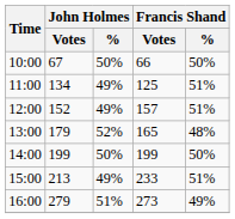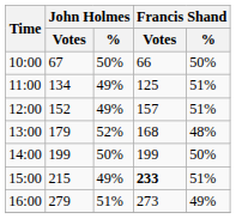 <table class="wikitable">
 <tr>
 <th rowspan="2">Time</th>
 <th colspan="2">John Holmes</th>
 <th colspan="2">Francis Shand</th>
 </tr>
 <tr>
 <th>Votes</th>
 <th>%</th>
 <th>Votes</th>
 <th>%</th>
 </tr>
 <tr>
 <td>10:00</td>
 <td>67</td>
 <td>50%</td>
 <td>66</td>
 <td>50%</td>
 </tr>
 <tr>
 <td>11:00</td>
 <td>134</td>
 <td>49%</td>
 <td>125</td>
 <td>51%</td>
 </tr>
 <tr>
 <td>12:00</td>
 <td>152</td>
 <td>49%</td>
 <td>157</td>
 <td>51%</td>
 </tr>
 <tr>
 <td>13:00</td>
 <td>179</td>
 <td>52%</td>
-<td>165</td>
+<td>168</td>
 <td>48%</td>
 </tr>
 <tr>
 <td>14:00</td>
 <td>199</td>
 <td>50%</td>
 <td>199</td>
 <td>50%</td>
 </tr>
 <tr>
 <td>15:00</td>
-<td>213</td>
+<td>215</td>
 <td>49%</td>
-<td>233</td>
+<td><strong>233</strong></td>
 <td>51%</td>
 </tr>
 <tr>
 <td>16:00</td>
 <td>279</td>
 <td>51%</td>
 <td>273</td>
 <td>49%</td>
 </tr>
 <tr>
 </tr>
 </table>
